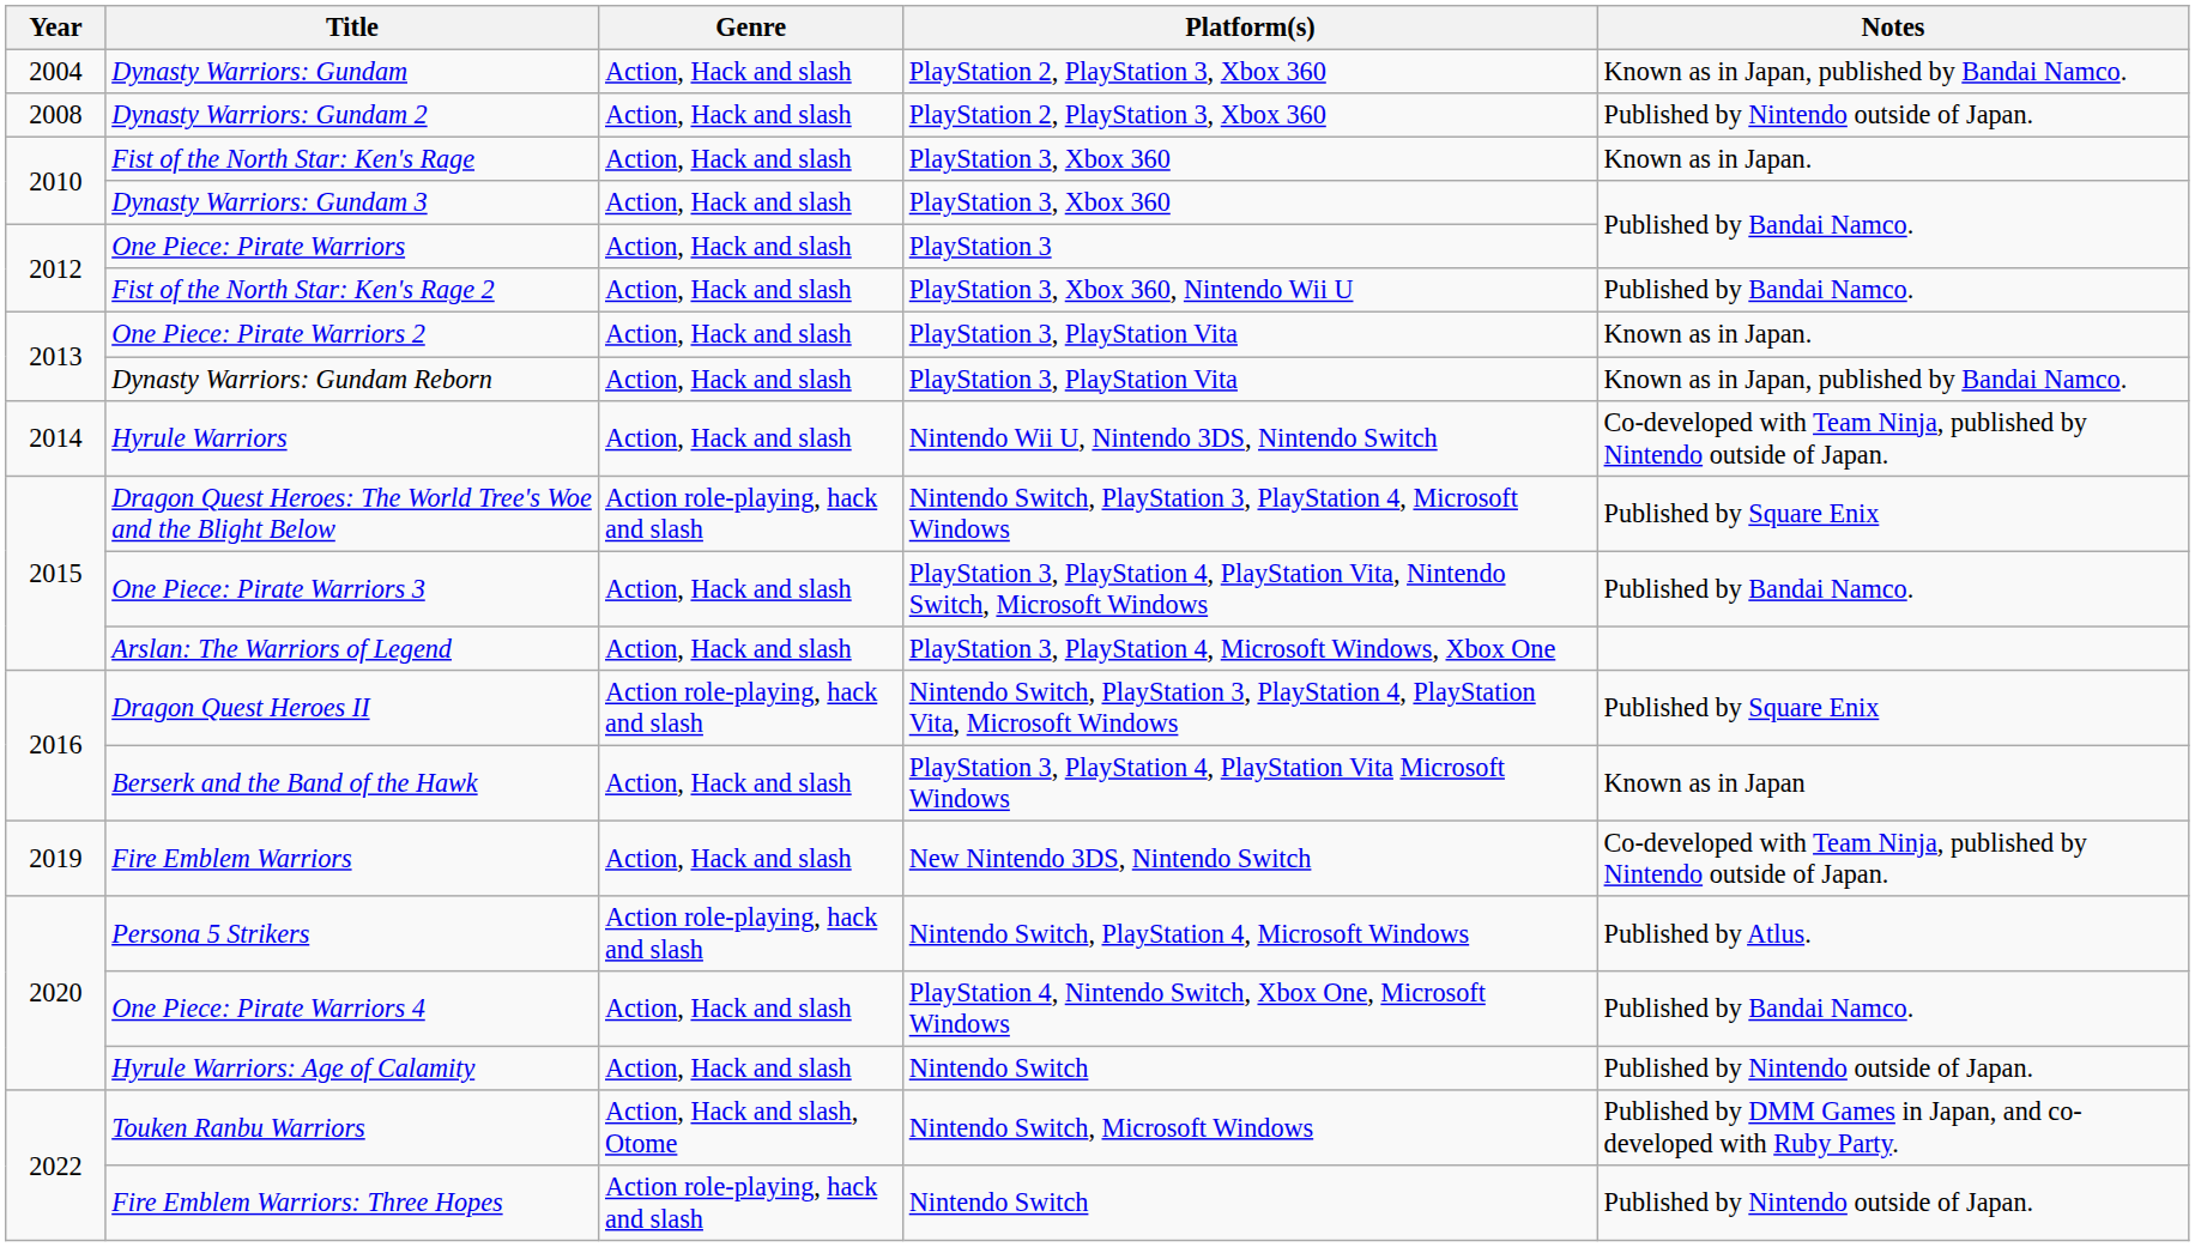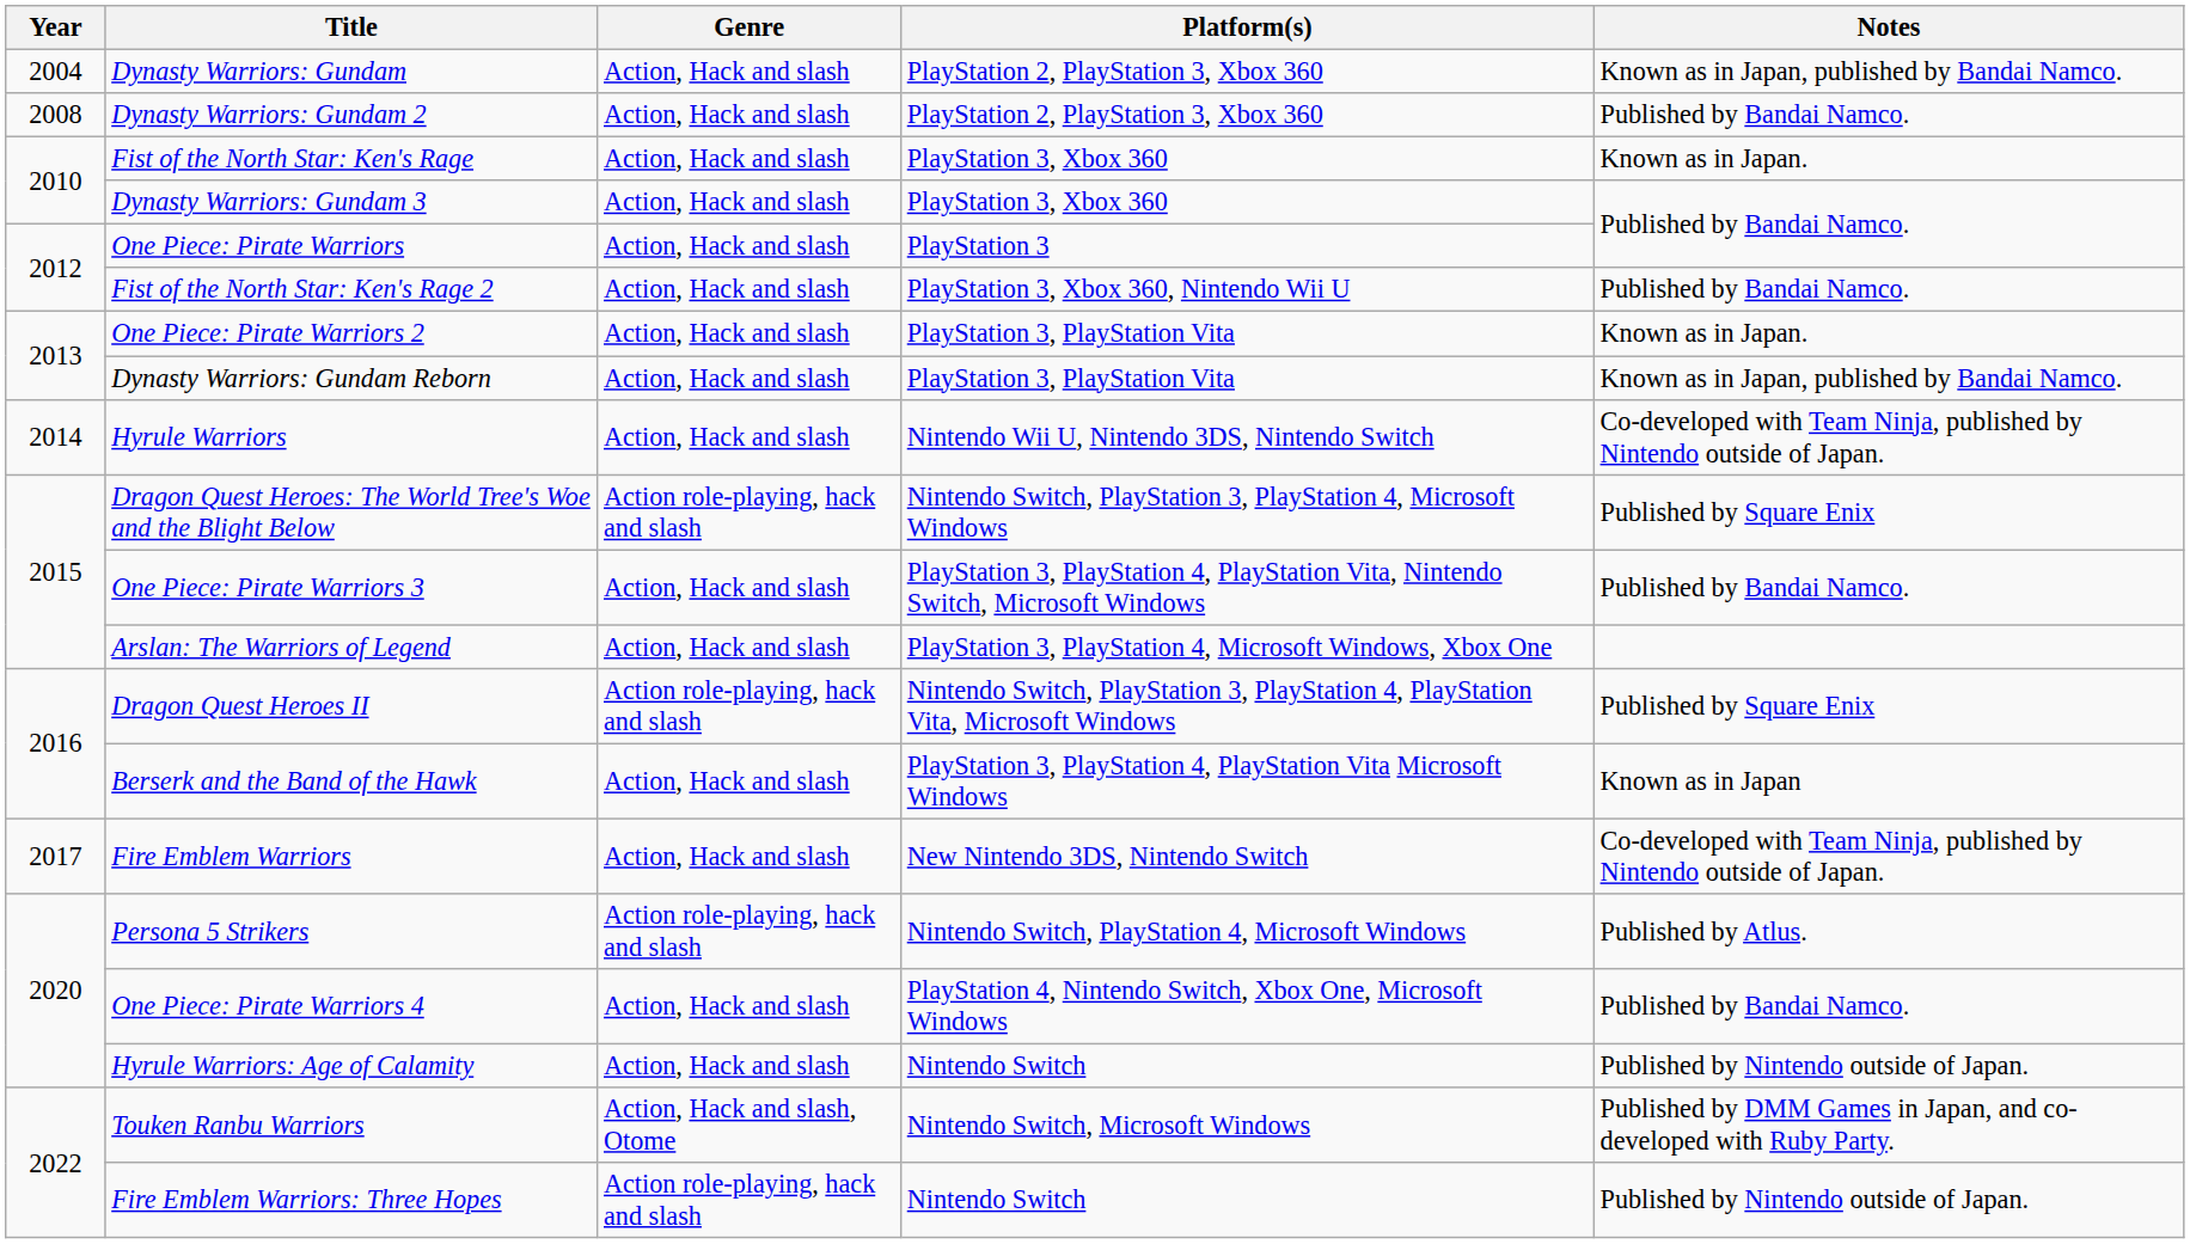 <table class="wikitable sortable" style="font-size: 95%;">
 <tr>
 <th style="width:50px;">Year</th>
 <th style="width:275px;">Title</th>
 <th style="min-width:50px;">Genre</th>
 <th style="min-width:90px;">Platform(s)</th>
 <th class="unsortable">Notes</th>
 </tr>
 <tr>
 <td style="text-align: center;">2004</td>
 <td><em><a href='#'>Dynasty Warriors: Gundam</a></em></td>
 <td><a href='#'>Action</a>, <a href='#'>Hack and slash</a></td>
 <td><a href='#'>PlayStation 2</a>, <a href='#'>PlayStation 3</a>, <a href='#'>Xbox 360</a></td>
 <td>Known as  in Japan, published by <a href='#'>Bandai Namco</a>.</td>
 </tr>
 <tr>
 <td style="text-align: center;">2008</td>
 <td><em><a href='#'>Dynasty Warriors: Gundam 2</a></em></td>
 <td><a href='#'>Action</a>, <a href='#'>Hack and slash</a></td>
 <td><a href='#'>PlayStation 2</a>, <a href='#'>PlayStation 3</a>, <a href='#'>Xbox 360</a></td>
-<td>Published by <a href='#'>Nintendo</a> outside of Japan.</td>
+<td>Published by <a href='#'>Bandai Namco</a>.</td>
 </tr>
 <tr>
 <td rowspan="2" style="text-align: center;">2010</td>
 <td><em><a href='#'>Fist of the North Star: Ken's Rage</a></em></td>
 <td><a href='#'>Action</a>, <a href='#'>Hack and slash</a></td>
 <td><a href='#'>PlayStation 3</a>, <a href='#'>Xbox 360</a></td>
 <td>Known as  in Japan.</td>
 </tr>
 <tr>
 <td><em><a href='#'>Dynasty Warriors: Gundam 3</a></em></td>
 <td><a href='#'>Action</a>, <a href='#'>Hack and slash</a></td>
 <td><a href='#'>PlayStation 3</a>, <a href='#'>Xbox 360</a></td>
 <td rowspan="2">Published by <a href='#'>Bandai Namco</a>.</td>
 </tr>
 <tr>
 <td rowspan="2" style="text-align: center;">2012</td>
 <td><em><a href='#'>One Piece: Pirate Warriors</a></em></td>
 <td><a href='#'>Action</a>, <a href='#'>Hack and slash</a></td>
 <td><a href='#'>PlayStation 3</a></td>
 </tr>
 <tr>
 <td><em><a href='#'>Fist of the North Star: Ken's Rage 2</a></em></td>
 <td><a href='#'>Action</a>, <a href='#'>Hack and slash</a></td>
 <td><a href='#'>PlayStation 3</a>, <a href='#'>Xbox 360</a>, <a href='#'>Nintendo Wii U</a></td>
 <td>Published by <a href='#'>Bandai Namco</a>.</td>
 </tr>
 <tr>
 <td rowspan="2" style="text-align: center;">2013</td>
 <td><em><a href='#'>One Piece: Pirate Warriors 2</a></em></td>
 <td><a href='#'>Action</a>, <a href='#'>Hack and slash</a></td>
 <td><a href='#'>PlayStation 3</a>, <a href='#'>PlayStation Vita</a></td>
 <td>Known as  in Japan.</td>
 </tr>
 <tr>
 <td><em>Dynasty Warriors: Gundam Reborn</em></td>
 <td><a href='#'>Action</a>, <a href='#'>Hack and slash</a></td>
 <td><a href='#'>PlayStation 3</a>, <a href='#'>PlayStation Vita</a></td>
 <td>Known as  in Japan, published by <a href='#'>Bandai Namco</a>.</td>
 </tr>
 <tr>
 <td style="text-align: center;">2014</td>
 <td><em><a href='#'>Hyrule Warriors</a></em></td>
 <td><a href='#'>Action</a>, <a href='#'>Hack and slash</a></td>
 <td><a href='#'>Nintendo Wii U</a>, <a href='#'>Nintendo 3DS</a>, <a href='#'>Nintendo Switch</a></td>
 <td>Co-developed with <a href='#'>Team Ninja</a>, published by <a href='#'>Nintendo</a> outside of Japan.</td>
 </tr>
 <tr>
 <td style="text-align: center;" rowspan="3">2015</td>
 <td><em><a href='#'>Dragon Quest Heroes: The World Tree's Woe and the Blight Below</a></em></td>
 <td><a href='#'>Action role-playing</a>, <a href='#'>hack and slash</a></td>
 <td><a href='#'>Nintendo Switch</a>, <a href='#'>PlayStation 3</a>, <a href='#'>PlayStation 4</a>, <a href='#'>Microsoft Windows</a></td>
 <td>Published by <a href='#'>Square Enix</a></td>
 </tr>
 <tr>
 <td><em><a href='#'>One Piece: Pirate Warriors 3</a></em></td>
 <td><a href='#'>Action</a>, <a href='#'>Hack and slash</a></td>
 <td><a href='#'>PlayStation 3</a>, <a href='#'>PlayStation 4</a>, <a href='#'>PlayStation Vita</a>, <a href='#'>Nintendo Switch</a>, <a href='#'>Microsoft Windows</a></td>
 <td>Published by <a href='#'>Bandai Namco</a>.</td>
 </tr>
 <tr>
 <td><em><a href='#'>Arslan: The Warriors of Legend</a></em></td>
 <td><a href='#'>Action</a>, <a href='#'>Hack and slash</a></td>
 <td><a href='#'>PlayStation 3</a>, <a href='#'>PlayStation 4</a>, <a href='#'>Microsoft Windows</a>, <a href='#'>Xbox One</a></td>
 <td></td>
 </tr>
 <tr>
 <td style="text-align: center;" rowspan="2">2016</td>
 <td><em><a href='#'>Dragon Quest Heroes II</a></em></td>
 <td><a href='#'>Action role-playing</a>, <a href='#'>hack and slash</a></td>
 <td><a href='#'>Nintendo Switch</a>, <a href='#'>PlayStation 3</a>, <a href='#'>PlayStation 4</a>, <a href='#'>PlayStation Vita</a>, <a href='#'>Microsoft Windows</a></td>
 <td>Published by <a href='#'>Square Enix</a></td>
 </tr>
 <tr>
 <td><em><a href='#'>Berserk and the Band of the Hawk</a></em></td>
 <td><a href='#'>Action</a>, <a href='#'>Hack and slash</a></td>
 <td><a href='#'>PlayStation 3</a>, <a href='#'>PlayStation 4</a>, <a href='#'>PlayStation Vita</a> <a href='#'>Microsoft Windows</a></td>
 <td>Known as  in Japan</td>
 </tr>
 <tr>
-<td style="text-align: center;">2019</td>
+<td style="text-align: center;">2017</td>
 <td><em><a href='#'>Fire Emblem Warriors</a></em></td>
 <td><a href='#'>Action</a>, <a href='#'>Hack and slash</a></td>
 <td><a href='#'>New Nintendo 3DS</a>, <a href='#'>Nintendo Switch</a></td>
 <td>Co-developed with <a href='#'>Team Ninja</a>, published by <a href='#'>Nintendo</a> outside of Japan.</td>
 </tr>
 <tr>
 <td style="text-align: center;" rowspan="3">2020</td>
 <td><em><a href='#'>Persona 5 Strikers</a></em></td>
 <td><a href='#'>Action role-playing</a>, <a href='#'>hack and slash</a></td>
 <td><a href='#'>Nintendo Switch</a>, <a href='#'>PlayStation 4</a>, <a href='#'>Microsoft Windows</a></td>
 <td>Published by <a href='#'>Atlus</a>.</td>
 </tr>
 <tr>
 <td><em><a href='#'>One Piece: Pirate Warriors 4</a></em></td>
 <td><a href='#'>Action</a>, <a href='#'>Hack and slash</a></td>
 <td><a href='#'>PlayStation 4</a>, <a href='#'>Nintendo Switch</a>, <a href='#'>Xbox One</a>, <a href='#'>Microsoft Windows</a></td>
 <td>Published by <a href='#'>Bandai Namco</a>.</td>
 </tr>
 <tr>
 <td><em><a href='#'>Hyrule Warriors: Age of Calamity</a></em></td>
 <td><a href='#'>Action</a>, <a href='#'>Hack and slash</a></td>
 <td><a href='#'>Nintendo Switch</a></td>
 <td>Published by <a href='#'>Nintendo</a> outside of Japan.</td>
 </tr>
 <tr>
 <td rowspan="2" style="text-align: center;">2022</td>
 <td><em><a href='#'>Touken Ranbu Warriors</a></em></td>
 <td><a href='#'>Action</a>, <a href='#'>Hack and slash</a>, <a href='#'>Otome</a></td>
 <td><a href='#'>Nintendo Switch</a>, <a href='#'>Microsoft Windows</a></td>
 <td>Published by <a href='#'>DMM Games</a> in Japan, and co-developed with <a href='#'>Ruby Party</a>.</td>
 </tr>
 <tr>
 <td><em><a href='#'>Fire Emblem Warriors: Three Hopes</a></em></td>
 <td><a href='#'>Action role-playing</a>, <a href='#'>hack and slash</a></td>
 <td><a href='#'>Nintendo Switch</a></td>
 <td>Published by <a href='#'>Nintendo</a> outside of Japan.</td>
 </tr>
 </table>
